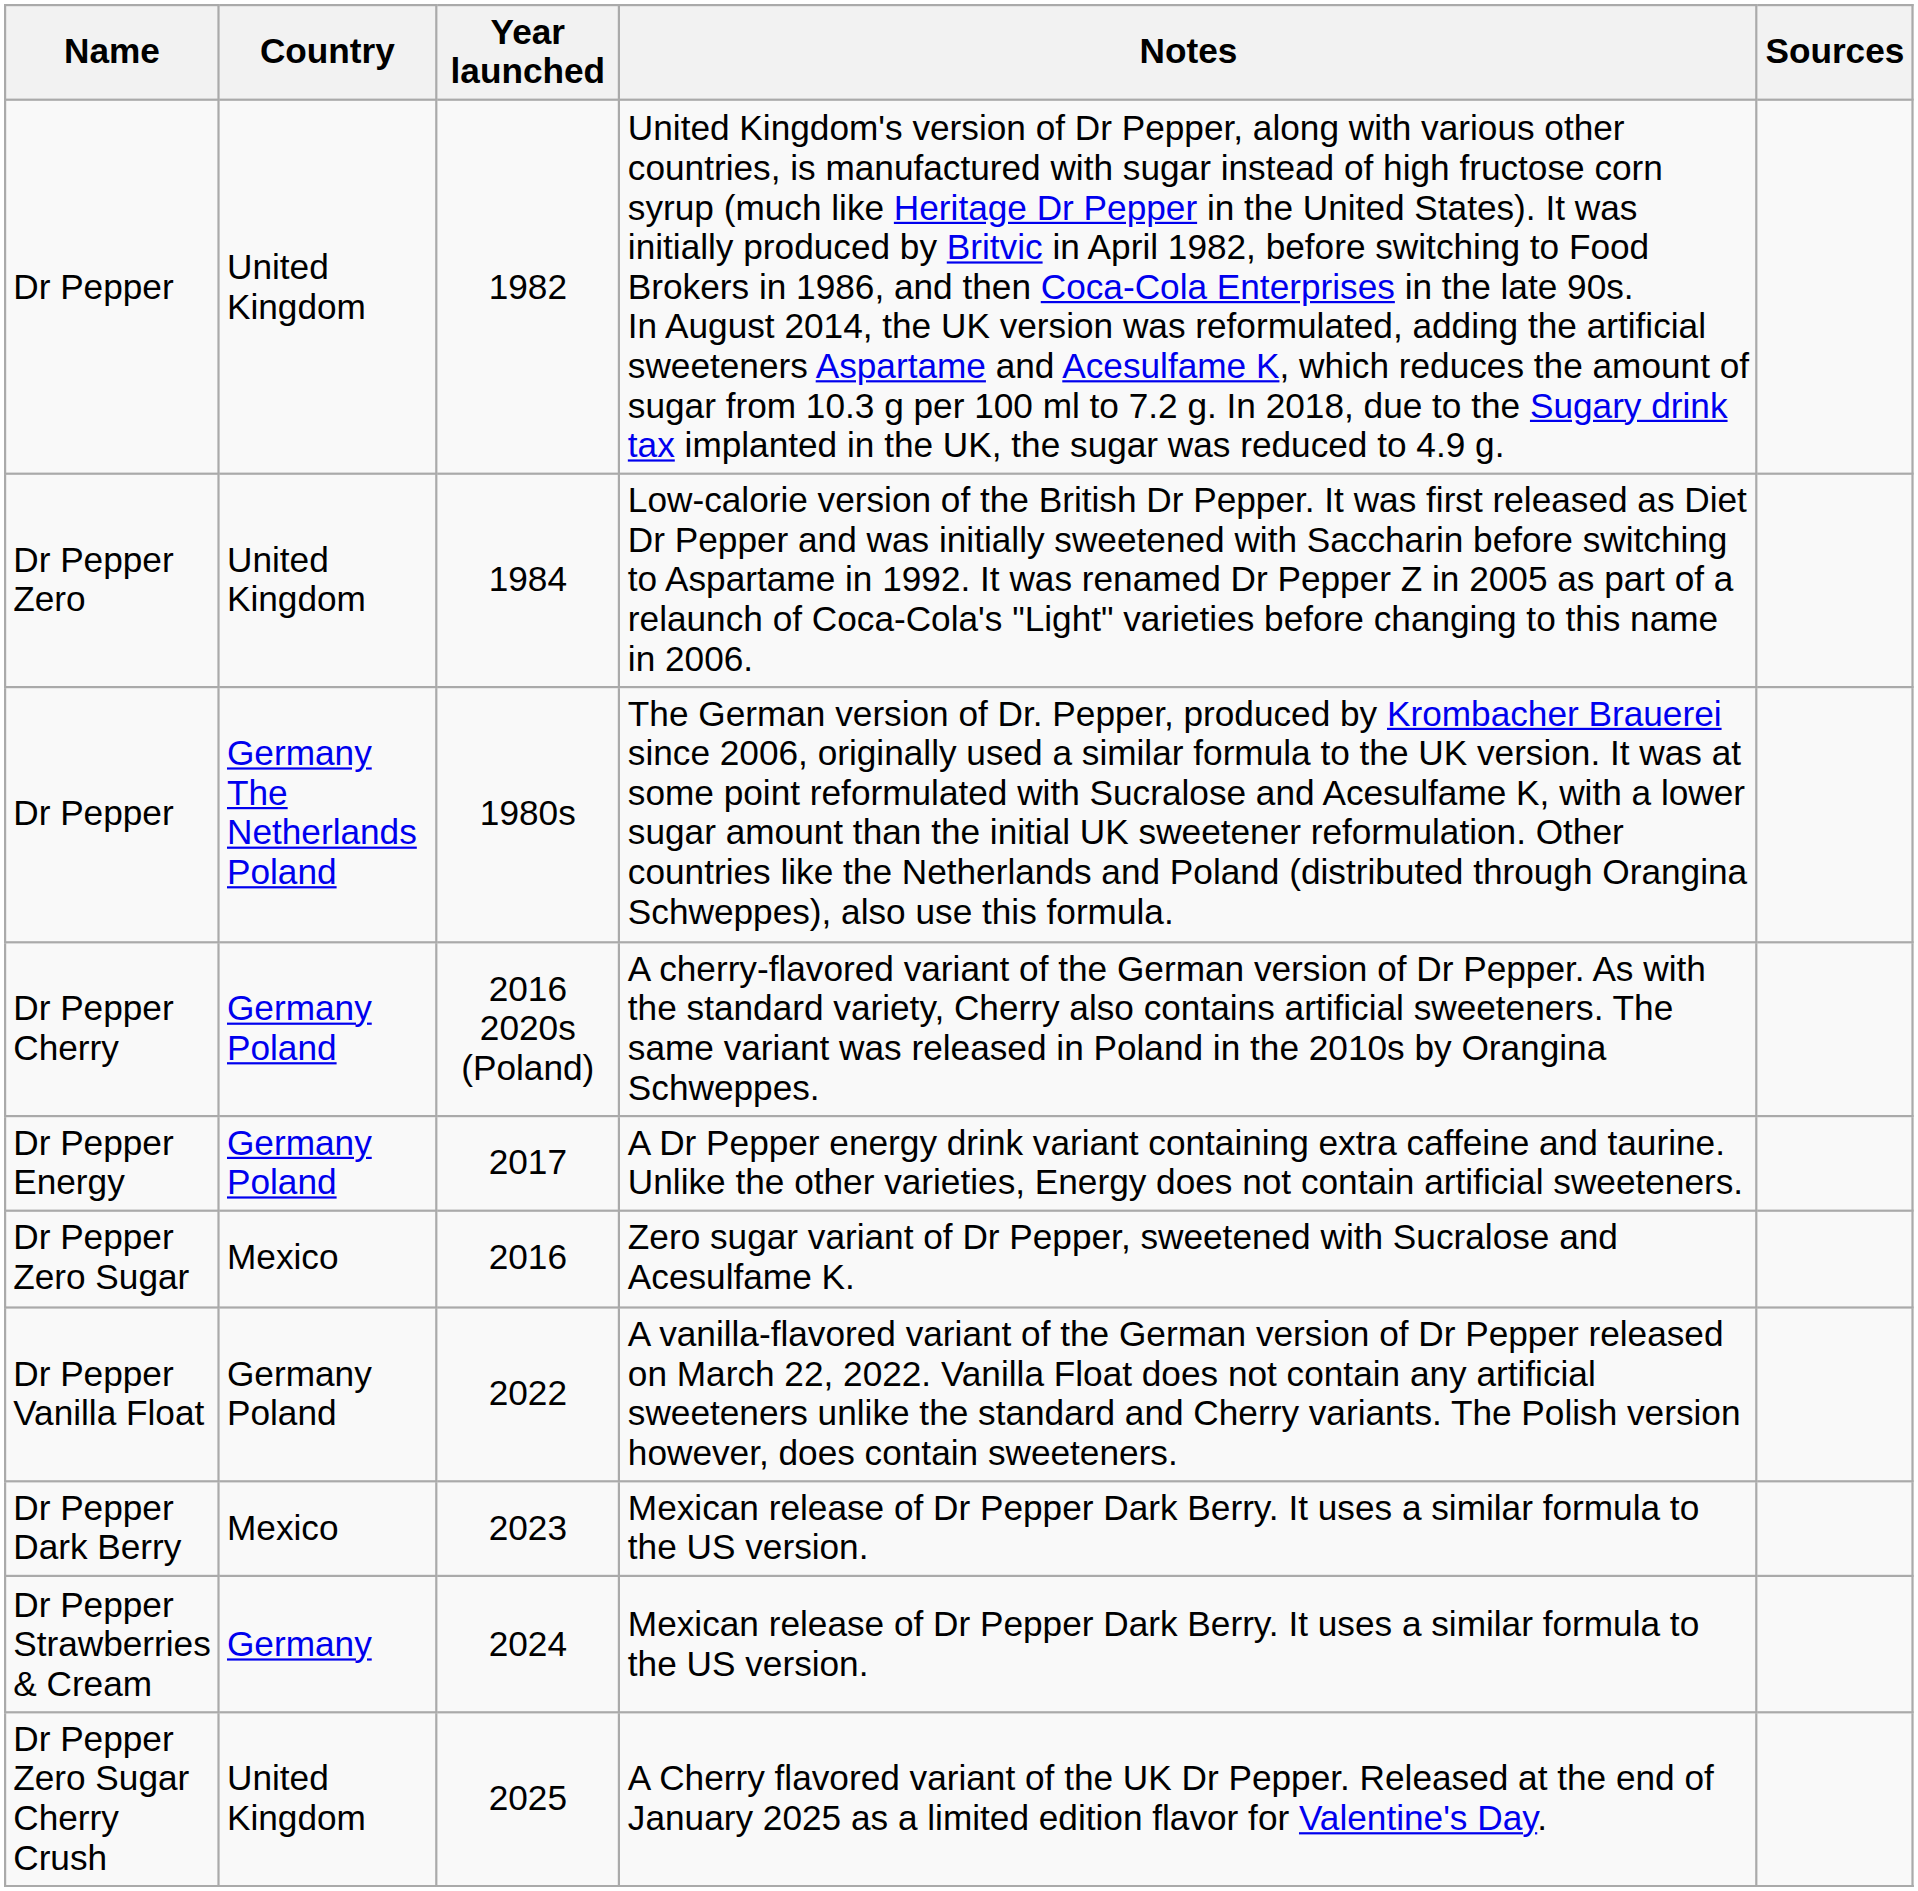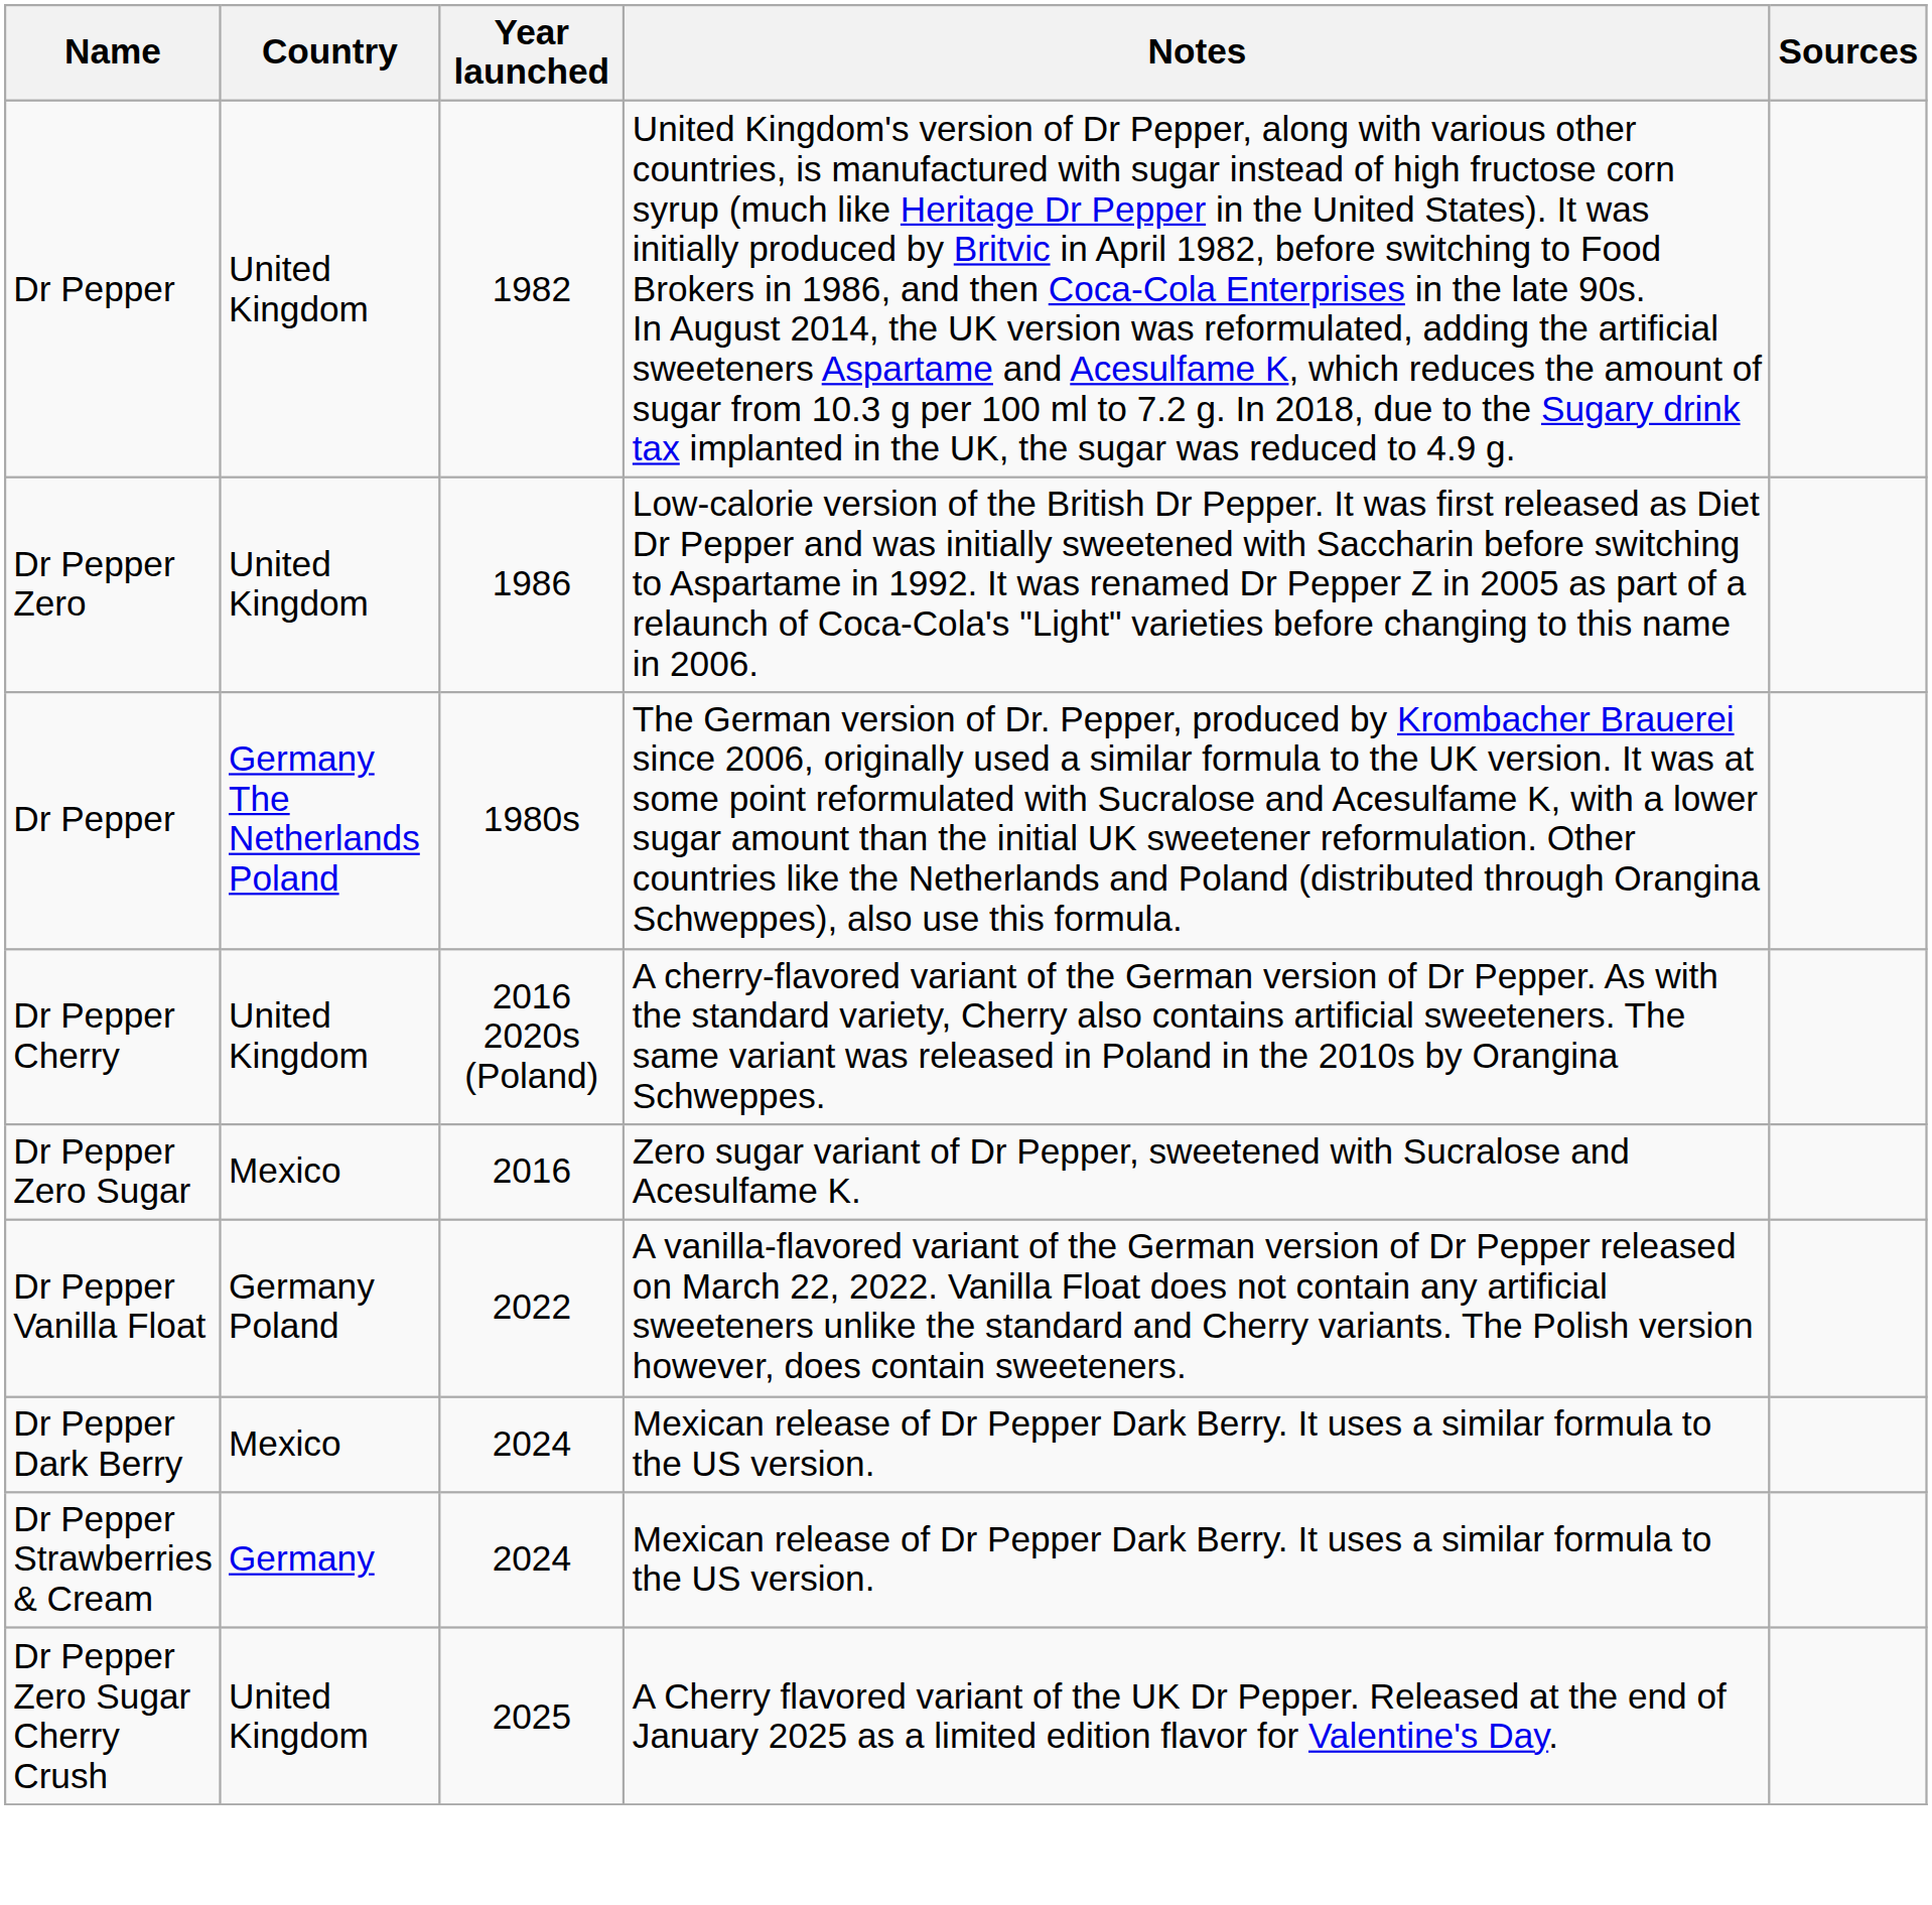 <table class="wikitable sortable">
 <tr>
 <th style="width:10%">Name</th>
 <th>Country</th>
 <th>Year<br>launched</th>
 <th>Notes</th>
 <th>Sources</th>
 </tr>
 <tr>
 <td>Dr Pepper</td>
 <td>United Kingdom</td>
 <td style="text-align:center;">1982</td>
 <td>United Kingdom's version of Dr Pepper, along with various other countries, is manufactured with sugar instead of high fructose corn syrup (much like <a href='#'>Heritage Dr Pepper</a> in the United States). It was initially produced by <a href='#'>Britvic</a> in April 1982, before switching to Food Brokers in 1986, and then <a href='#'>Coca-Cola Enterprises</a> in the late 90s.<br>In August 2014, the UK version was reformulated, adding the artificial sweeteners <a href='#'>Aspartame</a> and <a href='#'>Acesulfame K</a>, which reduces the amount of sugar from 10.3 g per 100 ml to 7.2 g. In 2018, due to the <a href='#'>Sugary drink tax</a> implanted in the UK, the sugar was reduced to 4.9 g.</td>
 <td></td>
 </tr>
 <tr>
 <td>Dr Pepper Zero</td>
 <td>United Kingdom</td>
-<td style="text-align:center;">1984</td>
+<td style="text-align:center;">1986</td>
 <td>Low-calorie version of the British Dr Pepper. It was first released as Diet Dr Pepper and was initially sweetened with Saccharin before switching to Aspartame in 1992. It was renamed Dr Pepper Z in 2005 as part of a relaunch of Coca-Cola's "Light" varieties before changing to this name in 2006.</td>
 <td></td>
 </tr>
 <tr>
 <td>Dr Pepper</td>
 <td><a href='#'>Germany</a><br><a href='#'>The Netherlands</a><br><a href='#'>Poland</a></td>
 <td style="text-align:center;">1980s</td>
 <td>The German version of Dr. Pepper, produced by <a href='#'>Krombacher Brauerei</a> since 2006, originally used a similar formula to the UK version. It was at some point reformulated with Sucralose and Acesulfame K, with a lower sugar amount than the initial UK sweetener reformulation. Other countries like the Netherlands and Poland (distributed through Orangina Schweppes), also use this formula.</td>
 <td></td>
 </tr>
 <tr>
 <td>Dr Pepper Cherry</td>
-<td><a href='#'>Germany</a><br><a href='#'>Poland</a></td>
+<td>United Kingdom</td>
 <td style="text-align:center;">2016<br>2020s (Poland)</td>
 <td>A cherry-flavored variant of the German version of Dr Pepper. As with the standard variety, Cherry also contains artificial sweeteners. The same variant was released in Poland in the 2010s by Orangina Schweppes.</td>
-<td></td>
-</tr>
-<tr>
-<td>Dr Pepper Energy</td>
-<td><a href='#'>Germany</a><br><a href='#'>Poland</a></td>
-<td style="text-align:center;">2017</td>
-<td>A Dr Pepper energy drink variant containing extra caffeine and taurine. Unlike the other varieties, Energy does not contain artificial sweeteners.</td>
 <td></td>
 </tr>
 <tr>
 <td>Dr Pepper Zero Sugar</td>
 <td>Mexico</td>
 <td style="text-align:center;">2016</td>
 <td>Zero sugar variant of Dr Pepper, sweetened with Sucralose and Acesulfame K.</td>
 <td></td>
 </tr>
 <tr>
 <td>Dr Pepper Vanilla Float</td>
 <td>Germany<br>Poland</td>
 <td style="text-align:center;">2022</td>
 <td>A vanilla-flavored variant of the German version of Dr Pepper released on March 22, 2022. Vanilla Float does not contain any artificial sweeteners unlike the standard and Cherry variants. The Polish version however, does contain sweeteners.</td>
 <td></td>
 </tr>
 <tr>
 <td>Dr Pepper Dark Berry</td>
 <td>Mexico</td>
-<td style="text-align:center;">2023</td>
+<td style="text-align:center;">2024</td>
 <td>Mexican release of Dr Pepper Dark Berry. It uses a similar formula to the US version.</td>
 <td></td>
 </tr>
 <tr>
 <td>Dr Pepper Strawberries & Cream</td>
 <td><a href='#'>Germany</a></td>
 <td style="text-align:center;">2024</td>
 <td>Mexican release of Dr Pepper Dark Berry. It uses a similar formula to the US version.</td>
 <td></td>
 </tr>
 <tr>
 <td>Dr Pepper Zero Sugar Cherry Crush</td>
 <td>United Kingdom</td>
 <td style="text-align:center;">2025</td>
 <td>A Cherry flavored variant of the UK Dr Pepper. Released at the end of January 2025 as a limited edition flavor for <a href='#'>Valentine's Day</a>.</td>
 <td></td>
 </tr>
 <tr>
 </tr>
 </table>
